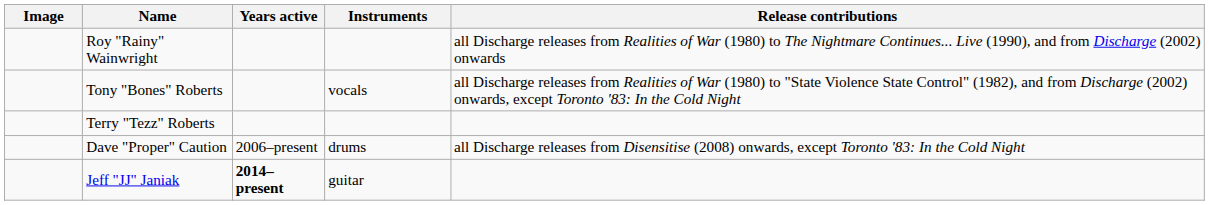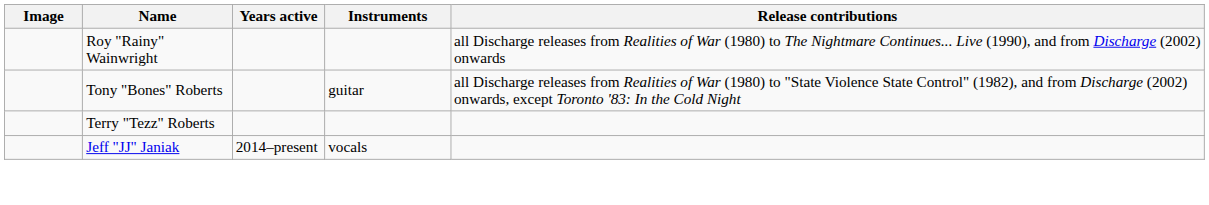 <table class="wikitable" border="1" width=100%>
 <tr>
 <th width="75">Image</th>
 <th width="150">Name</th>
 <th width="90">Years active</th>
 <th width="125">Instruments</th>
 <th>Release contributions</th>
 </tr>
 <tr>
 <td></td>
 <td>Roy "Rainy" Wainwright</td>
 <td></td>
 <td></td>
 <td>all Discharge releases from <em>Realities of War</em> (1980) to <em>The Nightmare Continues... Live</em> (1990), and from <em><a href='#'>Discharge</a></em> (2002) onwards</td>
 </tr>
 <tr>
 <td></td>
 <td>Tony "Bones" Roberts</td>
 <td></td>
-<td>vocals</td>
+<td>guitar</td>
 <td>all Discharge releases from <em>Realities of War</em> (1980) to "State Violence State Control" (1982), and from <em>Discharge</em> (2002) onwards, except <em>Toronto '83: In the Cold Night</em></td>
 </tr>
 <tr>
 <td></td>
 <td>Terry "Tezz" Roberts</td>
 <td></td>
 <td></td>
 <td></td>
 </tr>
 <tr>
 <td></td>
-<td>Dave "Proper" Caution<br></td>
-<td>2006–present</td>
-<td>drums</td>
-<td>all Discharge releases from <em>Disensitise</em> (2008) onwards, except <em>Toronto '83: In the Cold Night</em></td>
-</tr>
-<tr>
-<td></td>
 <td><a href='#'>Jeff "JJ" Janiak</a></td>
-<td><strong>2014–present</strong></td>
-<td>guitar</td>
+<td>2014–present</td>
+<td>vocals</td>
 <td></td>
 </tr>
 </table>
